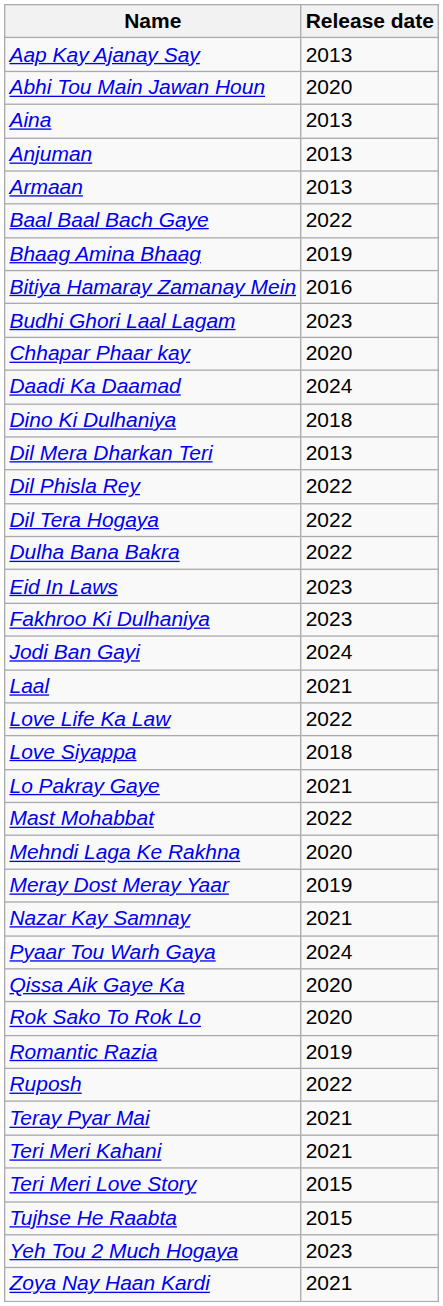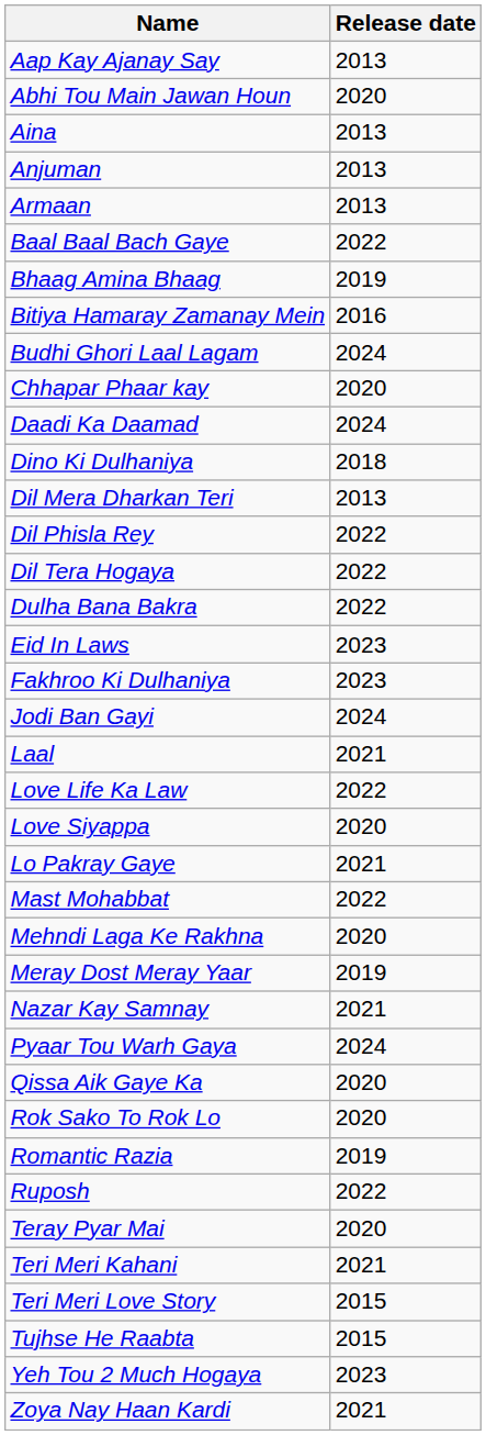 <table class="wikitable">
 <tr>
 <th>Name</th>
 <th>Release date</th>
 </tr>
 <tr>
 <td><em><a href='#'>Aap Kay Ajanay Say</a></em></td>
 <td>2013</td>
 </tr>
 <tr>
 <td><em><a href='#'>Abhi Tou Main Jawan Houn</a></em></td>
 <td>2020</td>
 </tr>
 <tr>
 <td><em><a href='#'>Aina</a></em></td>
 <td>2013</td>
 </tr>
 <tr>
 <td><em><a href='#'>Anjuman</a></em></td>
 <td>2013</td>
 </tr>
 <tr>
 <td><em><a href='#'>Armaan</a></em></td>
 <td>2013</td>
 </tr>
 <tr>
 <td><em><a href='#'>Baal Baal Bach Gaye</a></em></td>
 <td>2022</td>
 </tr>
 <tr>
 <td><em><a href='#'>Bhaag Amina Bhaag</a></em></td>
 <td>2019</td>
 </tr>
 <tr>
 <td><em><a href='#'>Bitiya Hamaray Zamanay Mein</a></em></td>
 <td>2016</td>
 </tr>
 <tr>
 <td><em><a href='#'>Budhi Ghori Laal Lagam</a></em></td>
-<td>2023</td>
+<td>2024</td>
 </tr>
 <tr>
 <td><em><a href='#'>Chhapar Phaar kay</a></em></td>
 <td>2020</td>
 </tr>
 <tr>
 <td><em><a href='#'>Daadi Ka Daamad</a></em></td>
 <td>2024</td>
 </tr>
 <tr>
 <td><em><a href='#'>Dino Ki Dulhaniya</a></em></td>
 <td>2018</td>
 </tr>
 <tr>
 <td><em><a href='#'>Dil Mera Dharkan Teri</a></em></td>
 <td>2013</td>
 </tr>
 <tr>
 <td><em><a href='#'>Dil Phisla Rey</a></em></td>
 <td>2022</td>
 </tr>
 <tr>
 <td><em><a href='#'>Dil Tera Hogaya</a></em></td>
 <td>2022</td>
 </tr>
 <tr>
 <td><em><a href='#'>Dulha Bana Bakra</a></em></td>
 <td>2022</td>
 </tr>
 <tr>
 <td><em><a href='#'>Eid In Laws</a></em></td>
 <td>2023</td>
 </tr>
 <tr>
 <td><em><a href='#'>Fakhroo Ki Dulhaniya</a></em></td>
 <td>2023</td>
 </tr>
 <tr>
 <td><em><a href='#'>Jodi Ban Gayi</a></em></td>
 <td>2024</td>
 </tr>
 <tr>
 <td><em><a href='#'>Laal</a></em></td>
 <td>2021</td>
 </tr>
 <tr>
 <td><em><a href='#'>Love Life Ka Law</a></em></td>
 <td>2022</td>
 </tr>
 <tr>
 <td><em><a href='#'>Love Siyappa</a></em></td>
-<td>2018</td>
+<td>2020</td>
 </tr>
 <tr>
 <td><em><a href='#'>Lo Pakray Gaye</a></em></td>
 <td>2021</td>
 </tr>
 <tr>
 <td><em><a href='#'>Mast Mohabbat</a></em></td>
 <td>2022</td>
 </tr>
 <tr>
 <td><em><a href='#'>Mehndi Laga Ke Rakhna</a></em></td>
 <td>2020</td>
 </tr>
 <tr>
 <td><em><a href='#'>Meray Dost Meray Yaar</a></em></td>
 <td>2019</td>
 </tr>
 <tr>
 <td><em><a href='#'>Nazar Kay Samnay</a></em></td>
 <td>2021</td>
 </tr>
 <tr>
 <td><em><a href='#'>Pyaar Tou Warh Gaya</a></em></td>
 <td>2024</td>
 </tr>
 <tr>
 <td><em><a href='#'>Qissa Aik Gaye Ka</a></em></td>
 <td>2020</td>
 </tr>
 <tr>
 <td><em><a href='#'>Rok Sako To Rok Lo</a></em></td>
 <td>2020</td>
 </tr>
 <tr>
 <td><em><a href='#'>Romantic Razia</a></em></td>
 <td>2019</td>
 </tr>
 <tr>
 <td><em><a href='#'>Ruposh</a></em></td>
 <td>2022</td>
 </tr>
 <tr>
 <td><em><a href='#'>Teray Pyar Mai</a></em></td>
-<td>2021</td>
+<td>2020</td>
 </tr>
 <tr>
 <td><em><a href='#'>Teri Meri Kahani</a></em></td>
 <td>2021</td>
 </tr>
 <tr>
 <td><em><a href='#'>Teri Meri Love Story</a></em></td>
 <td>2015</td>
 </tr>
 <tr>
 <td><em><a href='#'>Tujhse He Raabta</a></em></td>
 <td>2015</td>
 </tr>
 <tr>
 <td><em><a href='#'>Yeh Tou 2 Much Hogaya</a></em></td>
 <td>2023</td>
 </tr>
 <tr>
 <td><em><a href='#'>Zoya Nay Haan Kardi</a></em></td>
 <td>2021</td>
 </tr>
 </table>
